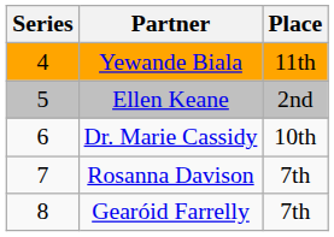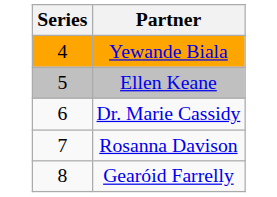 <table class="wikitable sortable" style="margin:auto; text-align:center;">
 <tr>
 <th>Series</th>
 <th>Partner</th>
-<th>Place</th>
 </tr>
 <tr bgcolor="orange">
 <td>4</td>
 <td><a href='#'>Yewande Biala</a></td>
-<td>11th</td>
 </tr>
 <tr bgcolor="silver">
 <td>5</td>
 <td><a href='#'>Ellen Keane</a></td>
-<td>2nd</td>
 </tr>
 <tr>
 <td>6</td>
 <td><a href='#'>Dr. Marie Cassidy</a></td>
-<td>10th</td>
 </tr>
 <tr>
 <td>7</td>
 <td><a href='#'>Rosanna Davison</a></td>
-<td>7th</td>
 </tr>
 <tr>
 <td>8</td>
 <td><a href='#'>Gearóid Farrelly</a></td>
-<td>7th</td>
 </tr>
 </table>
